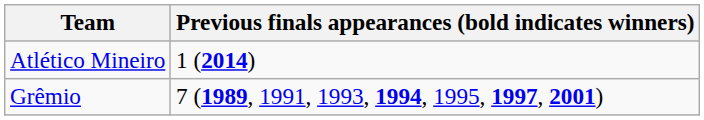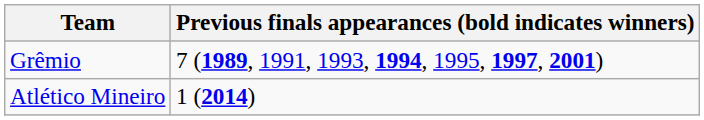 <table class="wikitable">
 <tr>
 <th>Team</th>
 <th>Previous finals appearances (bold indicates winners)</th>
 </tr>
 <tr>
+<td> <a href='#'>Grêmio</a></td>
+<td>7 (<strong><a href='#'>1989</a></strong>, <a href='#'>1991</a>, <a href='#'>1993</a>, <strong><a href='#'>1994</a></strong>, <a href='#'>1995</a>, <strong><a href='#'>1997</a></strong>, <strong><a href='#'>2001</a></strong>)</td>
+</tr>
+<tr>
 <td> <a href='#'>Atlético Mineiro</a></td>
 <td>1 (<strong><a href='#'>2014</a></strong>)</td>
 </tr>
-<tr>
-<td> <a href='#'>Grêmio</a></td>
-<td>7 (<strong><a href='#'>1989</a></strong>, <a href='#'>1991</a>, <a href='#'>1993</a>, <strong><a href='#'>1994</a></strong>, <a href='#'>1995</a>, <strong><a href='#'>1997</a></strong>, <strong><a href='#'>2001</a></strong>)</td>
-</tr>
 </table>
